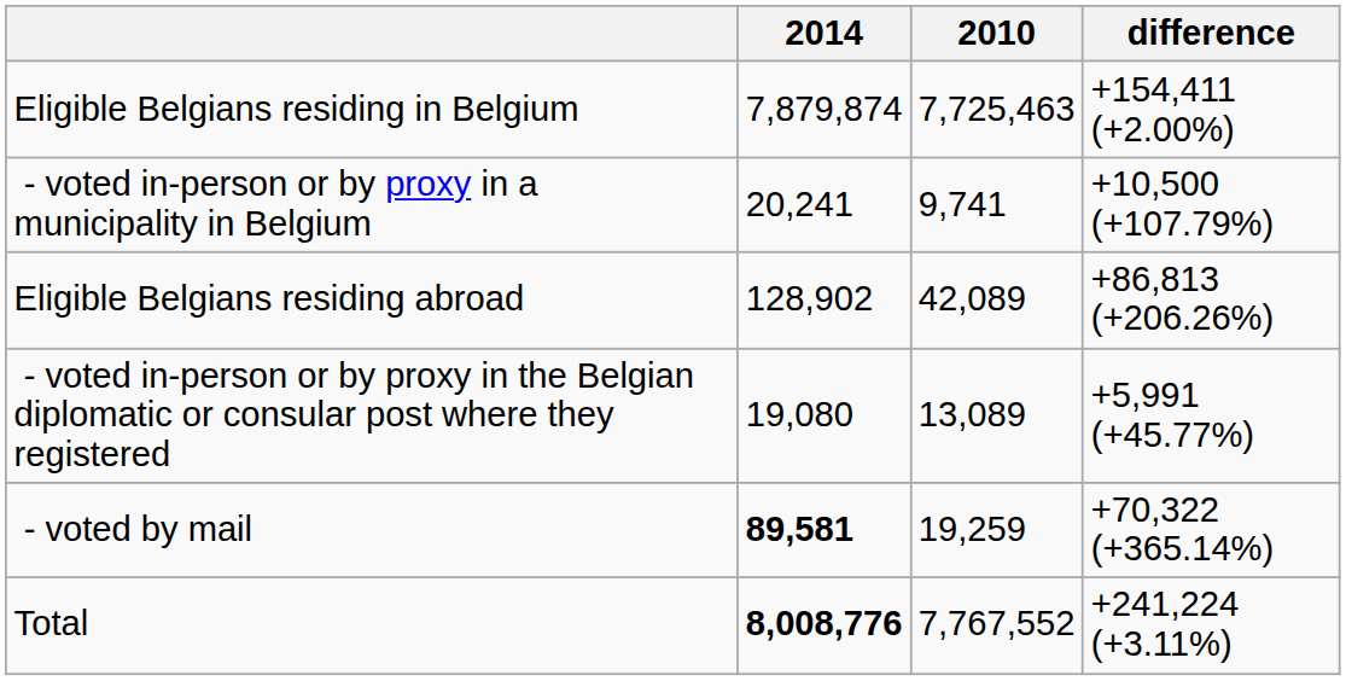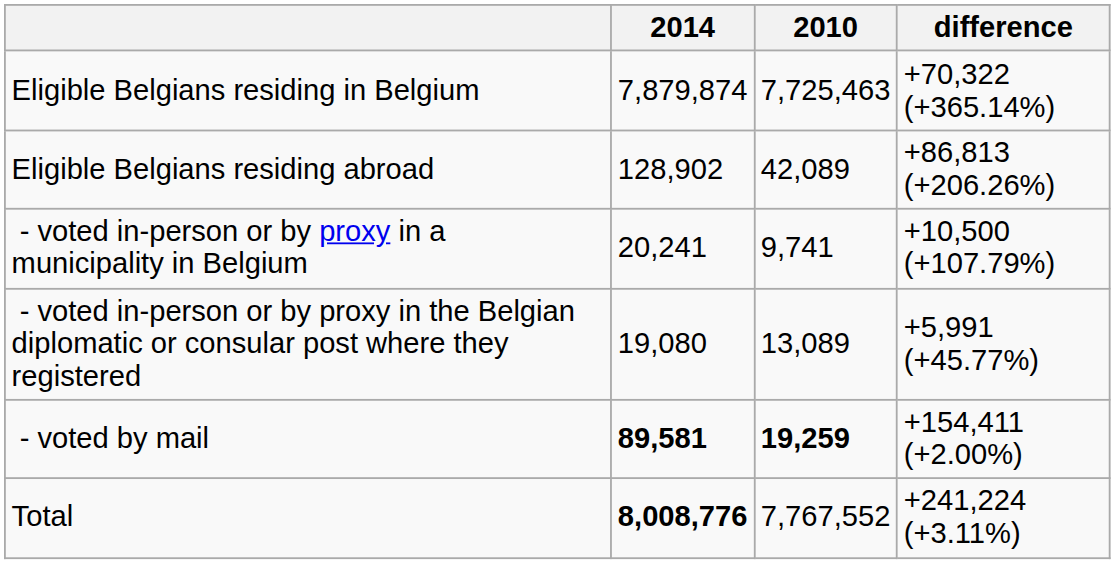 <table class="wikitable">
 <tr>
 <th></th>
 <th>2014</th>
 <th>2010</th>
 <th>difference</th>
 </tr>
 <tr>
 <td>Eligible Belgians residing in Belgium</td>
 <td>7,879,874</td>
 <td>7,725,463</td>
-<td>+154,411 (+2.00%)</td>
+<td>+70,322 (+365.14%)</td>
+</tr>
+<tr>
+<td>Eligible Belgians residing abroad</td>
+<td>128,902</td>
+<td>42,089</td>
+<td>+86,813 (+206.26%)</td>
 </tr>
 <tr>
 <td> - voted in-person or by <a href='#'>proxy</a> in a municipality in Belgium</td>
 <td>20,241</td>
 <td>9,741</td>
 <td>+10,500 (+107.79%)</td>
-</tr>
-<tr>
-<td>Eligible Belgians residing abroad</td>
-<td>128,902</td>
-<td>42,089</td>
-<td>+86,813 (+206.26%)</td>
 </tr>
 <tr>
 <td> - voted in-person or by proxy in the Belgian diplomatic or consular post where they registered</td>
 <td>19,080</td>
 <td>13,089</td>
 <td>+5,991 (+45.77%)</td>
 </tr>
 <tr>
 <td> - voted by mail</td>
 <td><strong>89,581</strong></td>
-<td>19,259</td>
-<td>+70,322 (+365.14%)</td>
+<td><strong>19,259</strong></td>
+<td>+154,411 (+2.00%)</td>
 </tr>
 <tr>
 <td>Total</td>
 <td><strong>8,008,776</strong></td>
 <td>7,767,552</td>
 <td>+241,224 (+3.11%)</td>
 </tr>
 </table>
